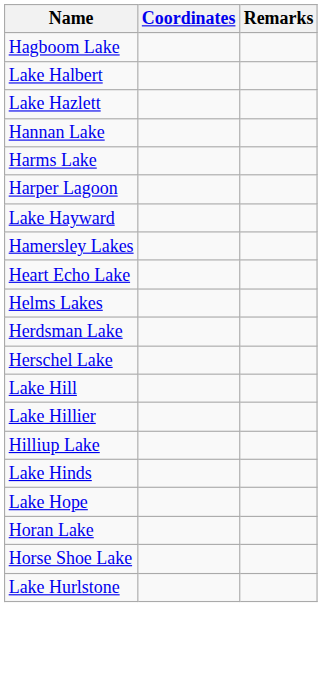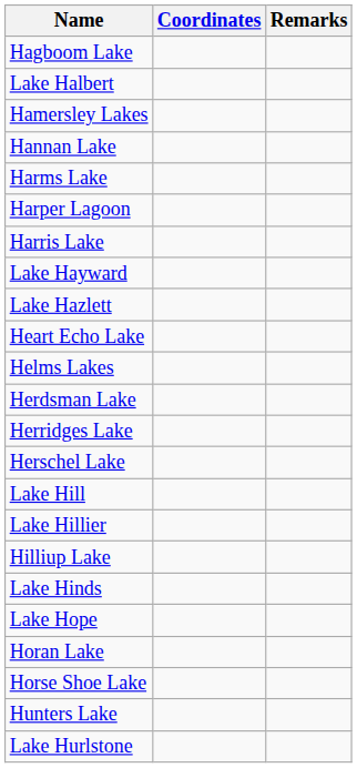 <table class="wikitable">
 <tr>
 <th>Name</th>
 <th><a href='#'>Coordinates</a></th>
 <th>Remarks</th>
 </tr>
 <tr>
 <td><a href='#'>Hagboom Lake</a></td>
 <td></td>
 <td></td>
 </tr>
 <tr>
 <td><a href='#'>Lake Halbert</a></td>
 <td></td>
 <td></td>
 </tr>
 <tr>
-<td><a href='#'>Lake Hazlett</a></td>
+<td><a href='#'>Hamersley Lakes</a></td>
 <td></td>
 <td></td>
 </tr>
 <tr>
 <td><a href='#'>Hannan Lake</a></td>
 <td></td>
 <td></td>
 </tr>
 <tr>
 <td><a href='#'>Harms Lake</a></td>
 <td></td>
 <td></td>
 </tr>
 <tr>
 <td><a href='#'>Harper Lagoon</a></td>
 <td></td>
 <td></td>
 </tr>
 <tr>
+<td><a href='#'>Harris Lake</a></td>
+<td></td>
+<td></td>
+</tr>
+<tr>
 <td><a href='#'>Lake Hayward</a></td>
 <td></td>
 <td></td>
 </tr>
 <tr>
-<td><a href='#'>Hamersley Lakes</a></td>
+<td><a href='#'>Lake Hazlett</a></td>
 <td></td>
 <td></td>
 </tr>
 <tr>
 <td><a href='#'>Heart Echo Lake</a></td>
 <td></td>
 <td></td>
 </tr>
 <tr>
 <td><a href='#'>Helms Lakes</a></td>
 <td></td>
 <td></td>
 </tr>
 <tr>
 <td><a href='#'>Herdsman Lake</a></td>
+<td></td>
+<td></td>
+</tr>
+<tr>
+<td><a href='#'>Herridges Lake</a></td>
 <td></td>
 <td></td>
 </tr>
 <tr>
 <td><a href='#'>Herschel Lake</a></td>
 <td></td>
 <td></td>
 </tr>
 <tr>
 <td><a href='#'>Lake Hill</a></td>
 <td></td>
 <td></td>
 </tr>
 <tr>
 <td><a href='#'>Lake Hillier</a></td>
 <td></td>
 <td></td>
 </tr>
 <tr>
 <td><a href='#'>Hilliup Lake</a></td>
 <td></td>
 <td></td>
 </tr>
 <tr>
 <td><a href='#'>Lake Hinds</a></td>
 <td></td>
 <td></td>
 </tr>
 <tr>
 <td><a href='#'>Lake Hope</a></td>
 <td></td>
 <td></td>
 </tr>
 <tr>
 <td><a href='#'>Horan Lake</a></td>
 <td></td>
 <td></td>
 </tr>
 <tr>
 <td><a href='#'>Horse Shoe Lake</a></td>
 <td></td>
 <td></td>
 </tr>
 <tr>
+<td><a href='#'>Hunters Lake</a></td>
+<td></td>
+<td></td>
+</tr>
+<tr>
 <td><a href='#'>Lake Hurlstone</a></td>
 <td></td>
 <td></td>
 </tr>
 </table>
